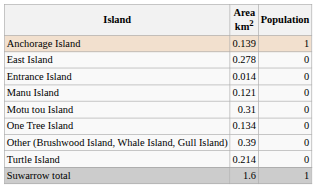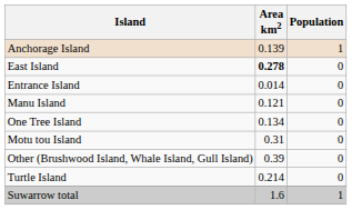 <table class="wikitable sortable">
 <tr>
 <th>Island</th>
 <th>Area<br>km<sup>2</sup></th>
 <th>Population</th>
 </tr>
 <tr style="background:#F2E0CE;">
 <td>Anchorage Island</td>
 <td align="right">0.139</td>
 <td align="right">1</td>
 </tr>
 <tr>
 <td>East Island</td>
-<td align="right">0.278</td>
+<td align="right"><strong>0.278</strong></td>
 <td align="right">0</td>
 </tr>
 <tr>
 <td>Entrance Island</td>
 <td align="right">0.014</td>
 <td align="right">0</td>
 </tr>
 <tr>
 <td>Manu Island</td>
 <td align="right">0.121</td>
 <td align="right">0</td>
 </tr>
 <tr>
-<td>Motu tou Island</td>
-<td align="right">0.31</td>
+<td>One Tree Island</td>
+<td align="right">0.134</td>
 <td align="right">0</td>
 </tr>
 <tr>
-<td>One Tree Island</td>
-<td align="right">0.134</td>
+<td>Motu tou Island</td>
+<td align="right">0.31</td>
 <td align="right">0</td>
 </tr>
 <tr>
 <td>Other (Brushwood Island, Whale Island, Gull Island)</td>
 <td align="right">0.39</td>
 <td align="right">0</td>
 </tr>
 <tr>
 <td>Turtle Island</td>
 <td align="right">0.214</td>
 <td align="right">0</td>
 </tr>
 <tr>
 </tr>
 <tr style="background:#CCC;" | class="sortbottom">
 <td>Suwarrow total</td>
 <td align="right">1.6</td>
 <td align="right">1</td>
 </tr>
 </table>
